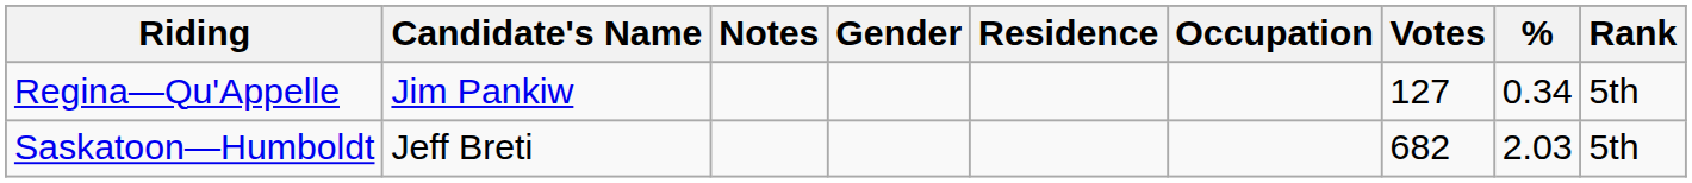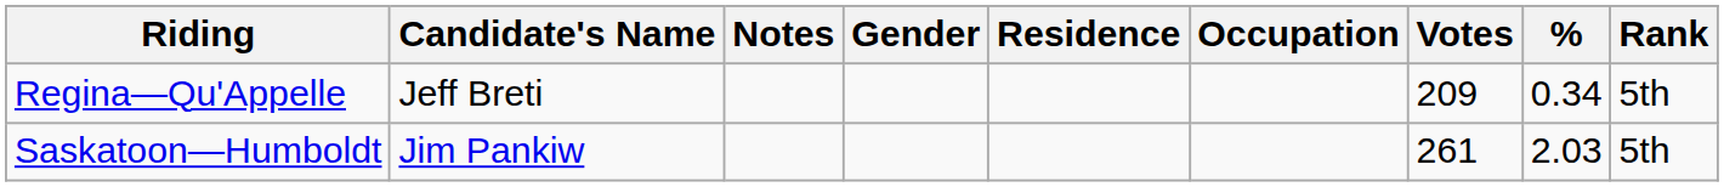 <table class="wikitable" border="1">
 <tr>
 <th>Riding</th>
 <th>Candidate's Name</th>
 <th>Notes</th>
 <th>Gender</th>
 <th>Residence</th>
 <th>Occupation</th>
 <th>Votes</th>
 <th>%</th>
 <th>Rank</th>
 </tr>
 <tr>
 <td><a href='#'>Regina—Qu'Appelle</a></td>
+<td>Jeff Breti</td>
+<td></td>
+<td></td>
+<td></td>
+<td></td>
+<td>209</td>
+<td>0.34</td>
+<td>5th</td>
+</tr>
+<tr>
+<td><a href='#'>Saskatoon—Humboldt</a></td>
 <td><a href='#'>Jim Pankiw</a></td>
 <td></td>
 <td></td>
 <td></td>
 <td></td>
-<td>127</td>
-<td>0.34</td>
-<td>5th</td>
-</tr>
-<tr>
-<td><a href='#'>Saskatoon—Humboldt</a></td>
-<td>Jeff Breti</td>
-<td></td>
-<td></td>
-<td></td>
-<td></td>
-<td>682</td>
+<td>261</td>
 <td>2.03</td>
 <td>5th</td>
 </tr>
 </table>
